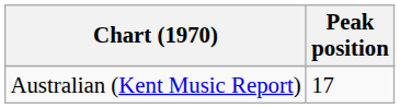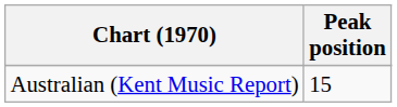 <table class="wikitable sortable plainrowheaders">
 <tr>
 <th scope="col">Chart (1970)</th>
 <th scope="col">Peak<br>position</th>
 </tr>
 <tr>
 </tr>
 <tr>
 <td>Australian (<a href='#'>Kent Music Report</a>)</td>
-<td>17</td>
+<td>15</td>
 </tr>
 </table>
